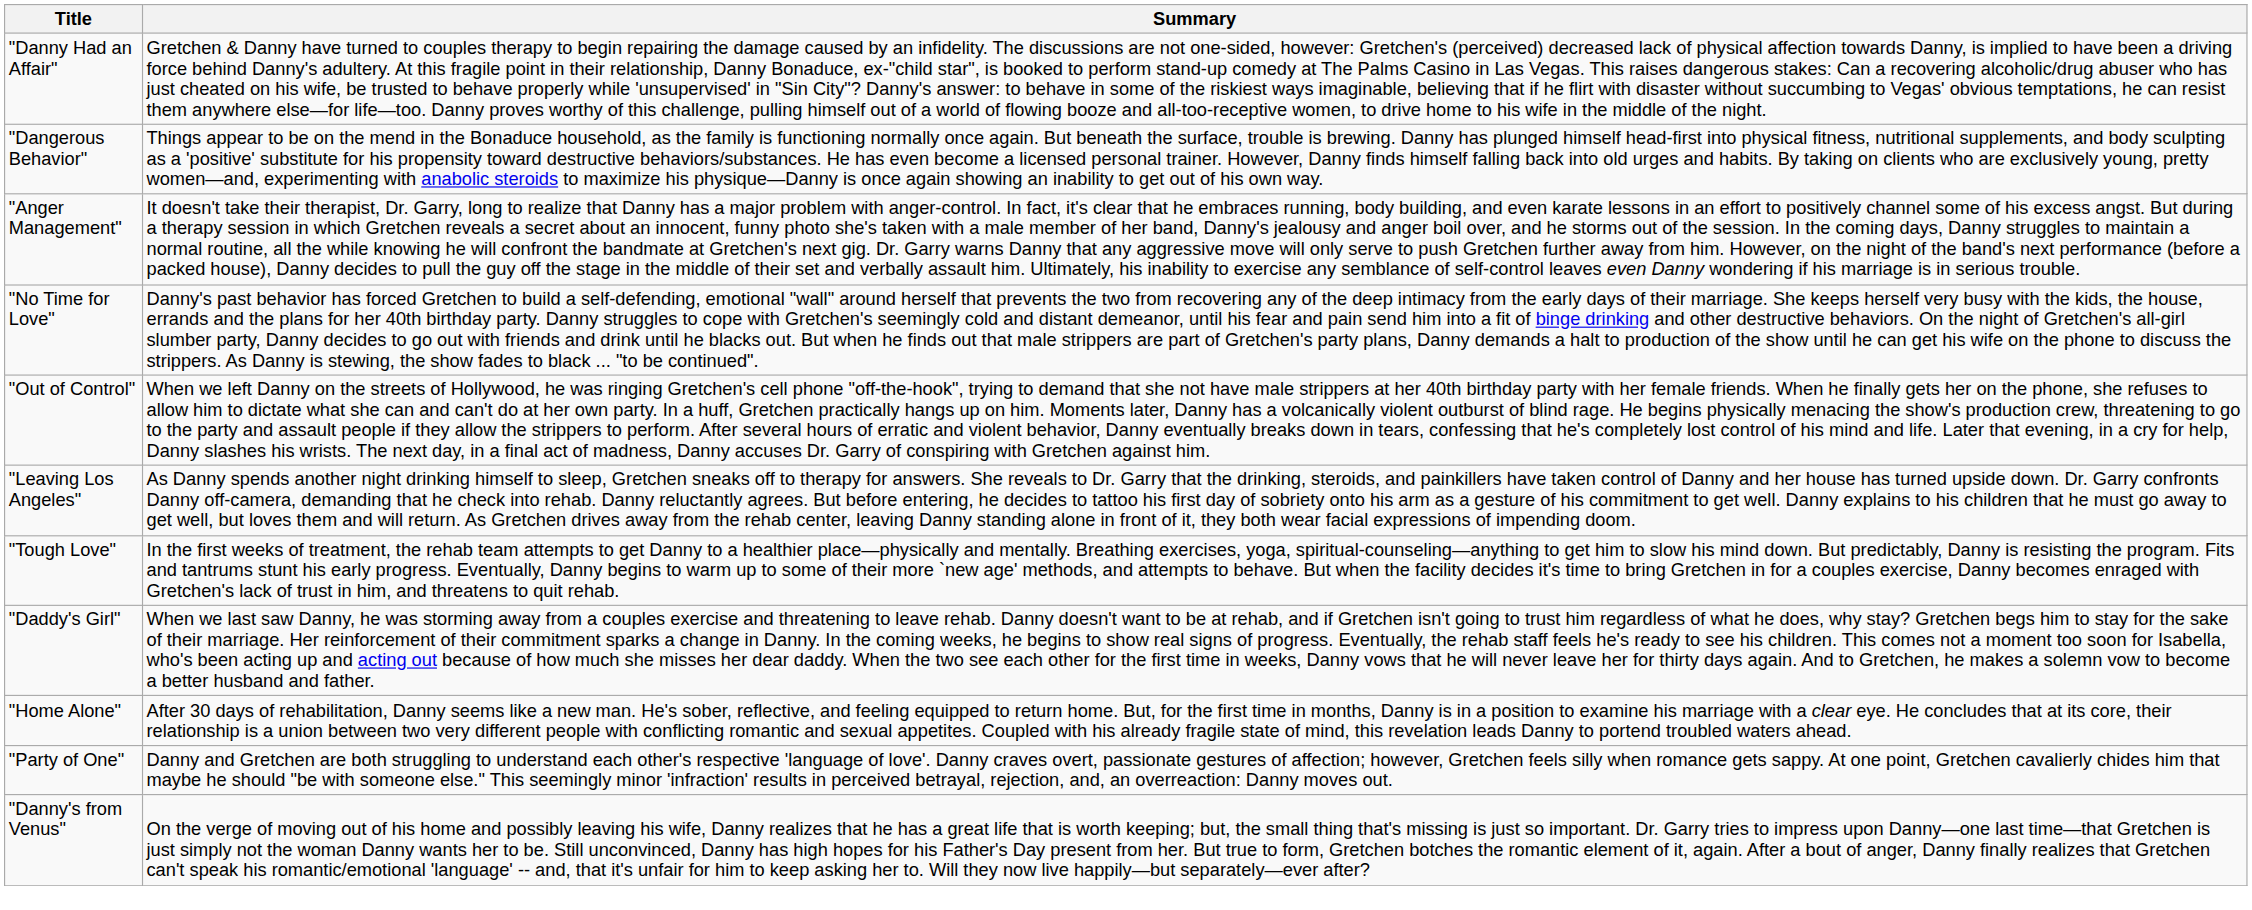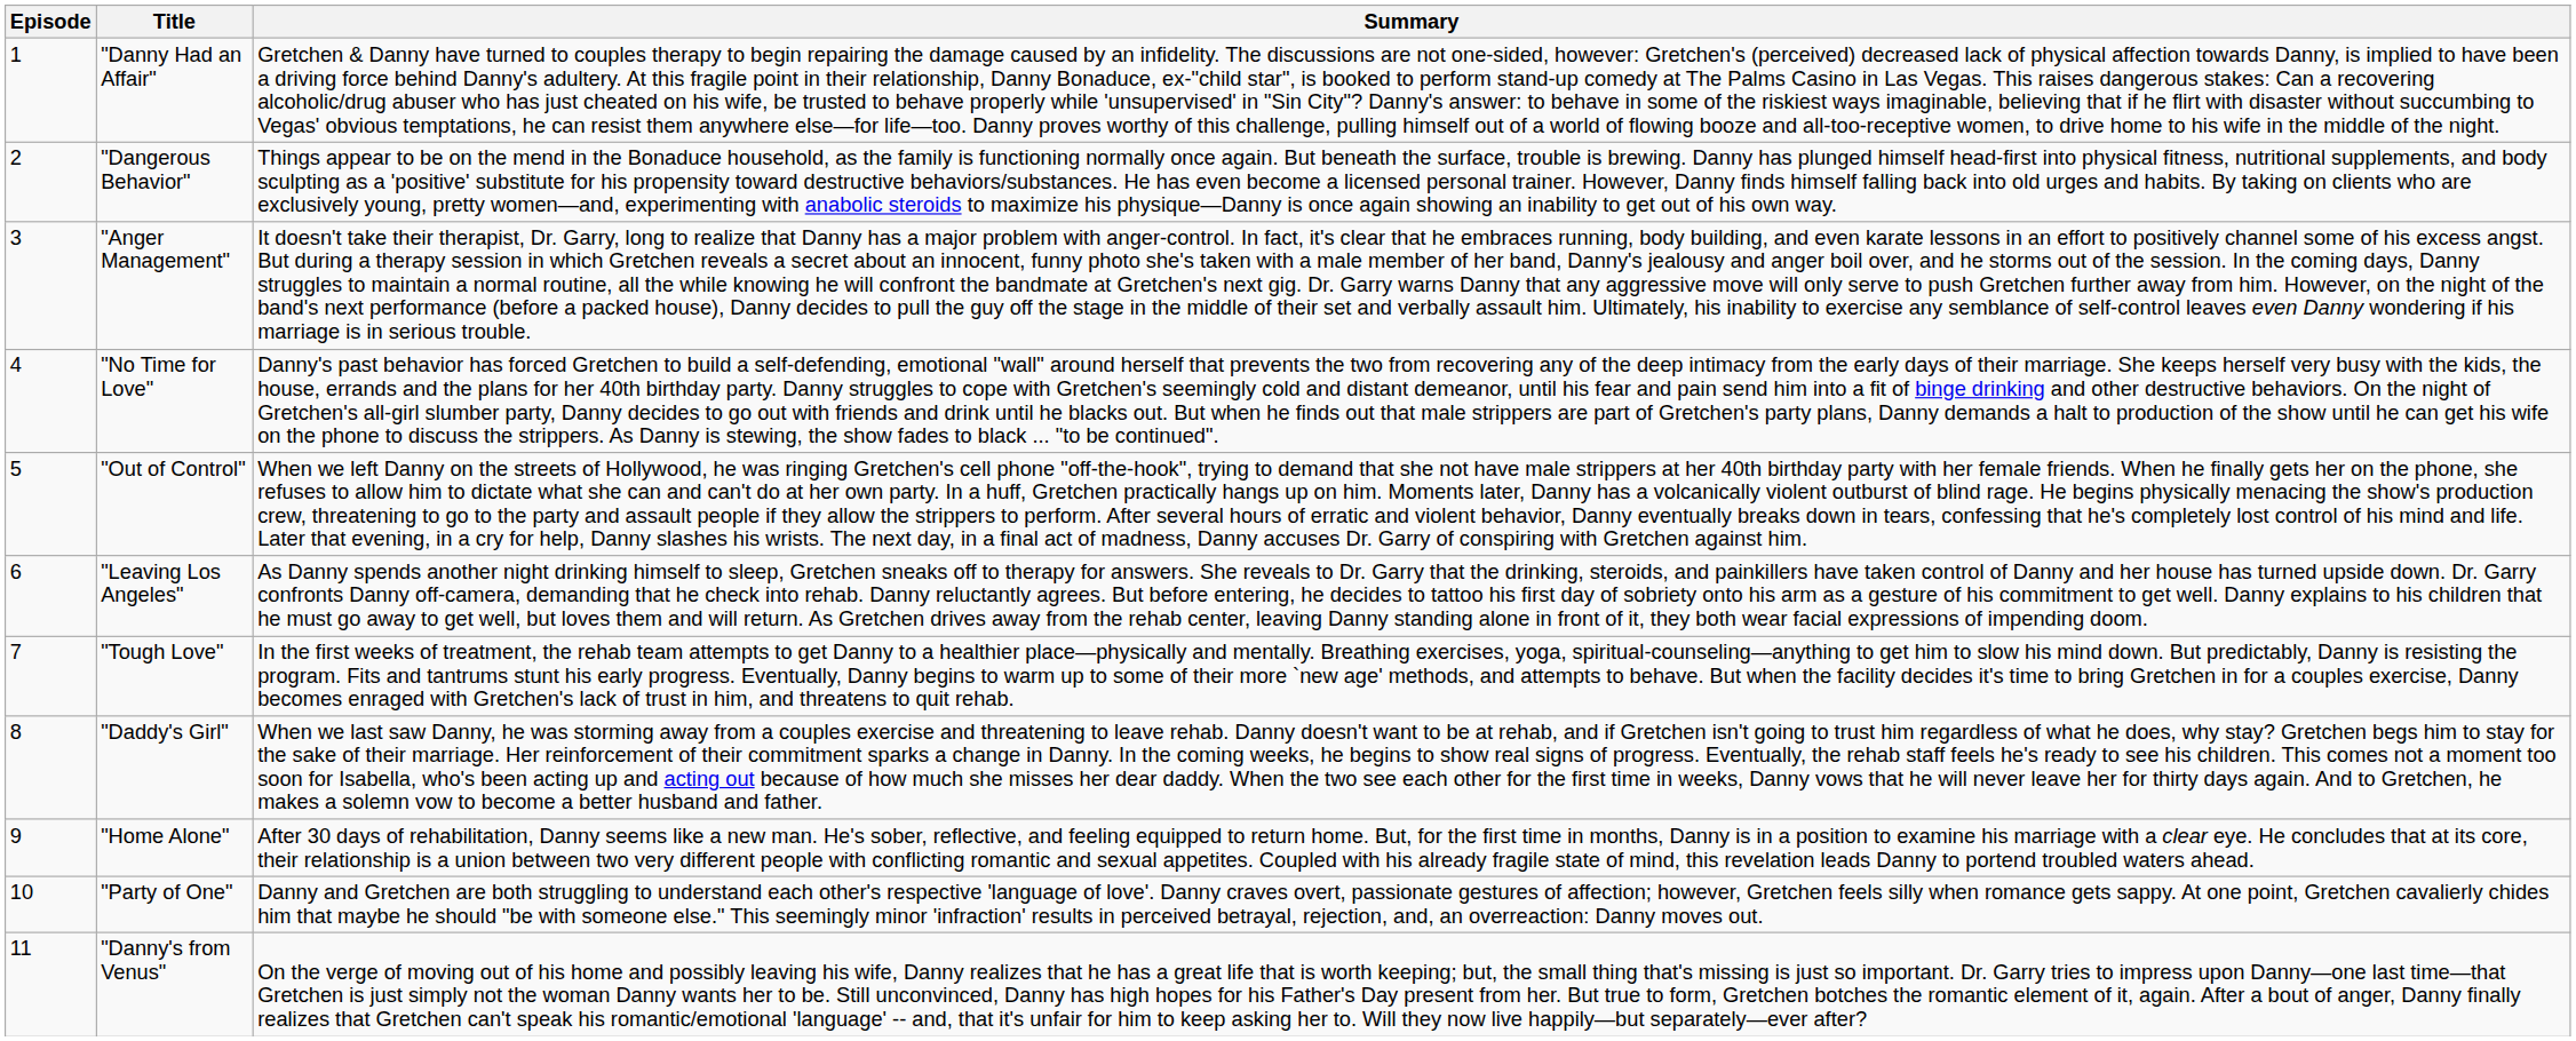 <table class="wikitable">
 <tr valign="bottom">
+<th>Episode</th>
 <th>Title</th>
 <th>Summary</th>
 </tr>
 <tr valign="top">
+<td>1</td>
 <td>"Danny Had an Affair"</td>
 <td>Gretchen & Danny have turned to couples therapy to begin repairing the damage caused by an infidelity. The discussions are not one-sided, however: Gretchen's (perceived) decreased lack of physical affection towards Danny, is implied to have been a driving force behind Danny's adultery. At this fragile point in their relationship, Danny Bonaduce, ex-"child star", is booked to perform stand-up comedy at The Palms Casino in Las Vegas. This raises dangerous stakes: Can a recovering alcoholic/drug abuser who has just cheated on his wife, be trusted to behave properly while 'unsupervised' in "Sin City"? Danny's answer: to behave in some of the riskiest ways imaginable, believing that if he flirt with disaster without succumbing to Vegas' obvious temptations, he can resist them anywhere else—for life—too.  Danny proves worthy of this challenge, pulling himself out of a world of flowing booze and all-too-receptive women, to drive home to his wife in the middle of the night.</td>
 </tr>
 <tr valign="top">
+<td>2</td>
 <td>"Dangerous Behavior"</td>
 <td>Things appear to be on the mend in the Bonaduce household, as the family is functioning normally once again. But beneath the surface, trouble is brewing. Danny has plunged himself head-first into physical fitness, nutritional supplements, and body sculpting as a 'positive' substitute for his propensity toward destructive behaviors/substances. He has even become a licensed personal trainer. However, Danny finds himself falling back into old urges and habits. By taking on clients who are exclusively young, pretty women—and, experimenting with <a href='#'>anabolic steroids</a> to maximize his physique—Danny is once again showing an inability to get out of his own way.</td>
 </tr>
 <tr valign="top">
+<td>3</td>
 <td>"Anger Management"</td>
 <td>It doesn't take their therapist, Dr. Garry, long to realize that Danny has a major problem with anger-control. In fact, it's clear that he embraces running, body building, and even karate lessons in an effort to positively channel some of his excess angst. But during a therapy session in which Gretchen reveals a secret about an innocent, funny photo she's taken with a male member of her band, Danny's jealousy and anger boil over, and he storms out of the session. In the coming days, Danny struggles to maintain a normal routine, all the while knowing he will confront the bandmate at Gretchen's next gig. Dr. Garry warns Danny that any aggressive move will only serve to push Gretchen further away from him. However, on the night of the band's next performance (before a packed house), Danny decides to pull the guy off the stage in the middle of their set and verbally assault him. Ultimately, his inability to exercise any semblance of self-control leaves <em>even Danny</em> wondering if his marriage is in serious trouble.</td>
 </tr>
 <tr valign="top">
+<td>4</td>
 <td>"No Time for Love"</td>
 <td>Danny's past behavior has forced Gretchen to build a self-defending, emotional "wall" around herself that prevents the two from recovering any of the deep intimacy from the early days of their marriage. She keeps herself very busy with the kids, the house, errands and the plans for her 40th birthday party. Danny struggles to cope with Gretchen's seemingly cold and distant demeanor, until his fear and pain send him into a fit of <a href='#'>binge drinking</a> and other destructive behaviors. On the night of Gretchen's all-girl slumber party, Danny decides to go out with friends and drink until he blacks out. But when he finds out that male strippers are part of Gretchen's party plans, Danny demands a halt to production of the show until he can get his wife on the phone to discuss the strippers. As Danny is stewing, the show fades to black ... "to be continued".</td>
 </tr>
 <tr valign="top">
+<td>5</td>
 <td>"Out of Control"</td>
 <td>When we left Danny on the streets of Hollywood, he was ringing Gretchen's cell phone "off-the-hook", trying to demand that she not have male strippers at her 40th birthday party with her female friends. When he finally gets her on the phone, she refuses to allow him to dictate what she can and can't do at her own party. In a huff, Gretchen practically hangs up on him. Moments later, Danny has a volcanically violent outburst of blind rage.  He begins physically menacing the show's production crew, threatening to go to the party and assault people if they allow the strippers to perform. After several hours of erratic and violent behavior, Danny eventually breaks down in tears, confessing that he's completely lost control of his mind and life. Later that evening, in a cry for help, Danny slashes his wrists. The next day, in a final act of madness, Danny accuses Dr. Garry of conspiring with Gretchen against him.</td>
 </tr>
 <tr valign="top">
+<td>6</td>
 <td>"Leaving Los Angeles"</td>
 <td>As Danny spends another night drinking himself to sleep, Gretchen sneaks off to therapy for answers. She reveals to Dr. Garry that the drinking, steroids, and painkillers have taken control of Danny and her house has turned upside down. Dr. Garry confronts Danny off-camera, demanding that he check into rehab. Danny reluctantly agrees. But before entering, he decides to tattoo his first day of sobriety onto his arm as a gesture of his commitment to get well. Danny explains to his children that he must go away to get well, but loves them and will return. As Gretchen drives away from the rehab center, leaving Danny standing alone in front of it, they both wear facial expressions of impending doom.</td>
 </tr>
 <tr valign="top">
+<td>7</td>
 <td>"Tough Love"</td>
 <td>In the first weeks of treatment, the rehab team attempts to get Danny to a healthier place—physically and mentally. Breathing exercises, yoga, spiritual-counseling—anything to get him to slow his mind down. But predictably, Danny is resisting the program. Fits and tantrums stunt his early progress. Eventually, Danny begins to warm up to some of their more `new age' methods, and attempts to behave. But when the facility decides it's time to bring Gretchen in for a couples exercise, Danny becomes enraged with Gretchen's lack of trust in him, and threatens to quit rehab.</td>
 </tr>
 <tr valign="top">
+<td>8</td>
 <td>"Daddy's Girl"</td>
 <td>When we last saw Danny, he was storming away from a couples exercise and threatening to leave rehab. Danny doesn't want to be at rehab, and if Gretchen isn't going to trust him regardless of what he does, why stay? Gretchen begs him to stay for the sake of their marriage. Her reinforcement of their commitment sparks a change in Danny. In the coming weeks, he begins to show real signs of progress. Eventually, the rehab staff feels he's ready to see his children. This comes not a moment too soon for Isabella, who's been acting up and <a href='#'>acting out</a> because of how much she misses her dear daddy. When the two see each other for the first time in weeks, Danny vows that he will never leave her for thirty days again. And to Gretchen, he makes a solemn vow to become a better husband and father.</td>
 </tr>
 <tr valign="top">
+<td>9</td>
 <td>"Home Alone"</td>
 <td>After 30 days of rehabilitation, Danny seems like a new man. He's sober, reflective, and feeling equipped to return home. But, for the first time in months, Danny is in a position to examine his marriage with a <em>clear</em> eye. He concludes that at its core, their relationship is a union between two very different people with conflicting romantic and sexual appetites. Coupled with his already fragile state of mind, this revelation leads Danny to portend troubled waters ahead.</td>
 </tr>
 <tr valign="top">
+<td>10</td>
 <td>"Party of One"</td>
 <td>Danny and Gretchen are both struggling to understand each other's respective 'language of love'. Danny craves overt, passionate gestures of affection; however, Gretchen feels silly when romance gets sappy. At one point, Gretchen cavalierly chides him that maybe he should "be with someone else." This seemingly minor 'infraction' results in perceived betrayal, rejection, and, an overreaction: Danny moves out.</td>
 </tr>
 <tr valign="top">
+<td>11</td>
 <td>"Danny's from Venus"</td>
 <td><br>On the verge of moving out of his home and possibly leaving his wife, Danny realizes that he has a great life that is worth keeping; but, the small thing that's missing is just so important. Dr. Garry tries to impress upon Danny—one last time—that Gretchen is just simply not the woman Danny wants her to be. Still unconvinced, Danny has high hopes for his Father's Day present from her. But true to form, Gretchen botches the romantic element of it, again. After a bout of anger, Danny finally realizes that Gretchen can't speak his romantic/emotional 'language' -- and, that it's unfair for him to keep asking her to. Will they now live happily—but separately—ever after?</td>
 </tr>
 </table>
